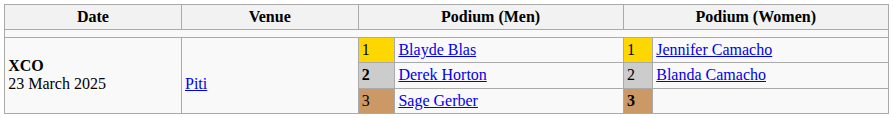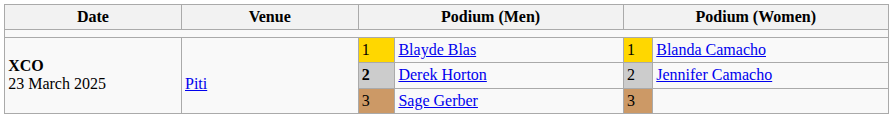 <table class="wikitable" width=70%>
 <tr>
 <th>Date</th>
 <th width=20%>Venue</th>
 <th colspan=2 width=30%>Podium (Men)</th>
 <th colspan=2 width=30%>Podium (Women)</th>
 </tr>
 <tr>
 <td colspan=6></td>
 </tr>
 <tr>
 <td rowspan=3><strong>XCO</strong> <br> 23 March 2025</td>
 <td rowspan=3><br><a href='#'>Piti</a></td>
 <td bgcolor=FFD700>1</td>
 <td><a href='#'>Blayde Blas</a></td>
 <td bgcolor=FFD700>1</td>
-<td><a href='#'>Jennifer Camacho</a></td>
+<td><a href='#'>Blanda Camacho</a></td>
 </tr>
 <tr>
 <td bgcolor=CCCCCC><strong>2</strong></td>
 <td><a href='#'>Derek Horton</a></td>
 <td bgcolor=CCCCCC>2</td>
-<td><a href='#'>Blanda Camacho</a></td>
+<td><a href='#'>Jennifer Camacho</a></td>
 </tr>
 <tr>
 <td bgcolor=CC9966>3</td>
 <td><a href='#'>Sage Gerber</a></td>
-<td bgcolor=CC9966><strong>3</strong></td>
+<td bgcolor=CC9966>3</td>
 <td></td>
 </tr>
 </table>
